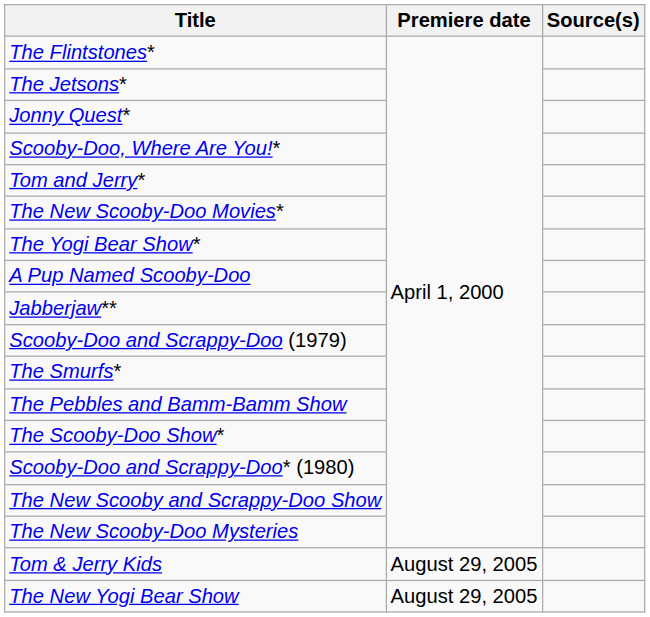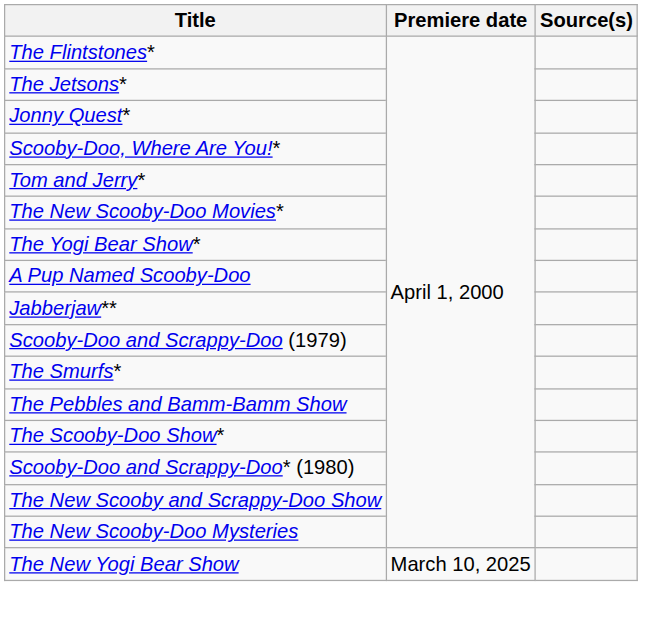 <table class="wikitable sortable">
 <tr>
 <th>Title</th>
 <th>Premiere date</th>
 <th>Source(s)</th>
 </tr>
 <tr>
 <td><em><a href='#'>The Flintstones</a></em>*</td>
 <td rowspan=16>April 1, 2000</td>
 <td></td>
 </tr>
 <tr>
 <td><em><a href='#'>The Jetsons</a></em>*</td>
 <td></td>
 </tr>
 <tr>
 <td><em><a href='#'>Jonny Quest</a></em>*</td>
 <td></td>
 </tr>
 <tr>
 <td><em><a href='#'>Scooby-Doo, Where Are You!</a></em>*</td>
 <td></td>
 </tr>
 <tr>
 <td><em><a href='#'>Tom and Jerry</a></em>*</td>
 <td></td>
 </tr>
 <tr>
 <td><em><a href='#'>The New Scooby-Doo Movies</a></em>*</td>
 <td></td>
 </tr>
 <tr>
 <td><em><a href='#'>The Yogi Bear Show</a></em>*</td>
 <td></td>
 </tr>
 <tr>
 <td><em><a href='#'>A Pup Named Scooby-Doo</a></em></td>
 <td></td>
 </tr>
 <tr>
 <td><em><a href='#'>Jabberjaw</a></em>**</td>
 <td></td>
 </tr>
 <tr>
 <td><em><a href='#'>Scooby-Doo and Scrappy-Doo</a></em> (1979)</td>
 <td></td>
 </tr>
 <tr>
 <td><em><a href='#'>The Smurfs</a></em>*</td>
 <td></td>
 </tr>
 <tr>
 <td><em><a href='#'>The Pebbles and Bamm-Bamm Show</a></em></td>
 <td></td>
 </tr>
 <tr>
 <td><em><a href='#'>The Scooby-Doo Show</a></em>*</td>
 <td></td>
 </tr>
 <tr>
 <td><em><a href='#'>Scooby-Doo and Scrappy-Doo</a></em>* (1980)</td>
 <td></td>
 </tr>
 <tr>
 <td><em><a href='#'>The New Scooby and Scrappy-Doo Show</a></em></td>
 <td></td>
 </tr>
 <tr>
 <td><em><a href='#'>The New Scooby-Doo Mysteries</a></em></td>
 <td></td>
 </tr>
 <tr>
-<td><em><a href='#'>Tom & Jerry Kids</a></em></td>
-<td>August 29, 2005</td>
-<td></td>
-</tr>
-<tr>
 <td><em><a href='#'>The New Yogi Bear Show</a></em></td>
-<td>August 29, 2005</td>
+<td>March 10, 2025</td>
 <td></td>
 </tr>
 </table>
